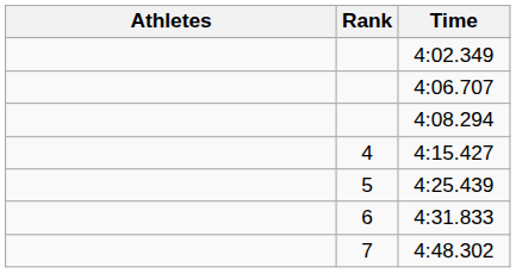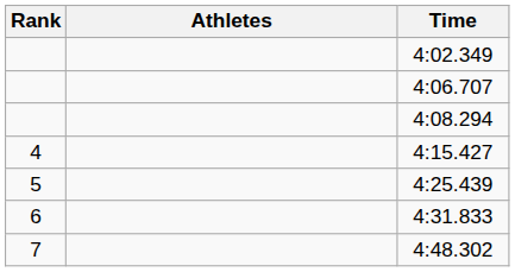 <table class="wikitable" style="text-align:center;">
 <tr>
+<th width=40>Rank</th>
 <th width=250>Athletes</th>
-<th width=40>Rank</th>
 <th width=80>Time</th>
 </tr>
 <tr>
+<td></td>
 <td align=left></td>
-<td></td>
 <td>4:02.349</td>
 </tr>
 <tr>
+<td></td>
 <td align=left></td>
-<td></td>
 <td>4:06.707</td>
 </tr>
 <tr>
+<td></td>
 <td align=left></td>
-<td></td>
 <td>4:08.294</td>
 </tr>
 <tr>
+<td>4</td>
 <td align=left></td>
-<td>4</td>
 <td>4:15.427</td>
 </tr>
 <tr>
+<td>5</td>
 <td align=left></td>
-<td>5</td>
 <td>4:25.439</td>
 </tr>
 <tr>
+<td>6</td>
 <td align=left></td>
-<td>6</td>
 <td>4:31.833</td>
 </tr>
 <tr>
+<td>7</td>
 <td align=left></td>
-<td>7</td>
 <td>4:48.302</td>
 </tr>
 </table>
